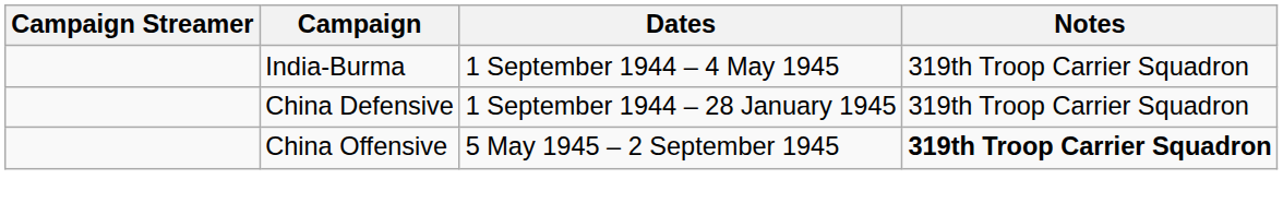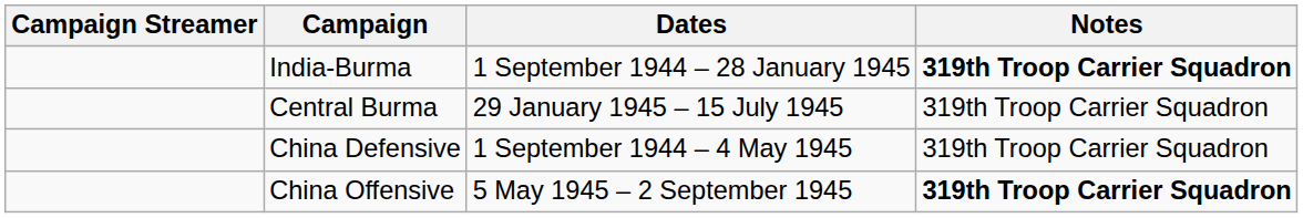 <table class="wikitable">
 <tr style="background:#efefef;">
 <th>Campaign Streamer</th>
 <th>Campaign</th>
 <th>Dates</th>
 <th>Notes</th>
 </tr>
 <tr>
 <td></td>
 <td>India-Burma</td>
-<td>1 September 1944 – 4 May 1945</td>
+<td>1 September 1944 – 28 January 1945</td>
+<td><strong>319th Troop Carrier Squadron</strong></td>
+</tr>
+<tr>
+<td></td>
+<td>Central Burma</td>
+<td>29 January 1945 – 15 July 1945</td>
 <td>319th Troop Carrier Squadron</td>
 </tr>
 <tr>
 <td></td>
 <td>China Defensive</td>
-<td>1 September 1944 – 28 January 1945</td>
+<td>1 September 1944 – 4 May 1945</td>
 <td>319th Troop Carrier Squadron</td>
 </tr>
 <tr>
 <td></td>
 <td>China Offensive</td>
 <td>5 May 1945 – 2 September 1945</td>
 <td><strong>319th Troop Carrier Squadron</strong></td>
 </tr>
 </table>
